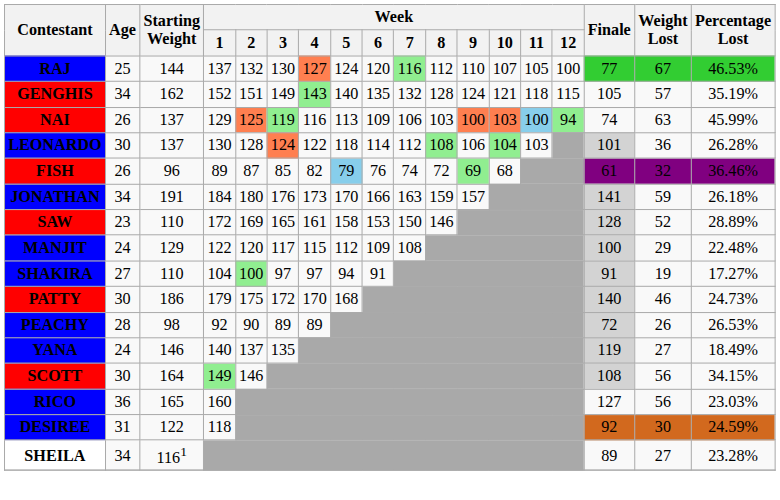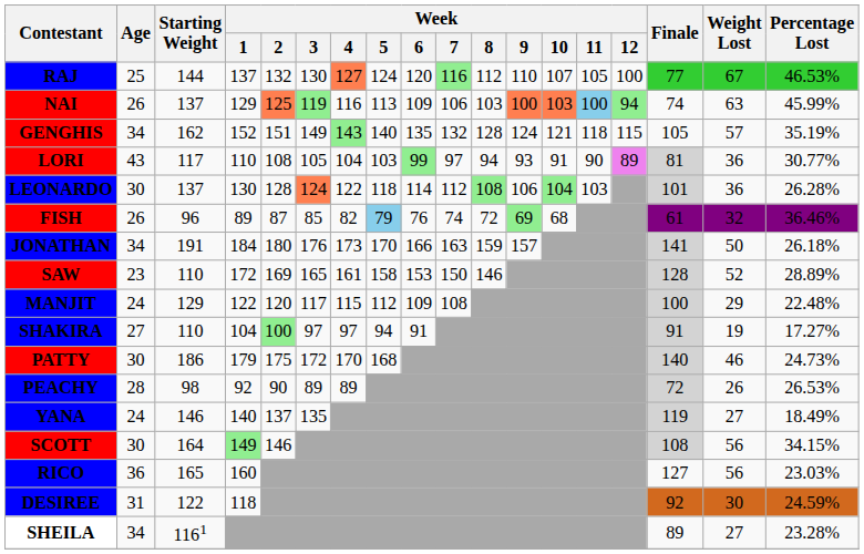 <table class="wikitable" style="text-align:center" align="center">
 <tr>
 <th rowspan=2>Contestant</th>
 <th rowspan=2>Age</th>
 <th rowspan=2>Starting<br>Weight</th>
 <th colspan=12>Week</th>
 <th rowspan=2>Finale</th>
 <th rowspan=2>Weight<br>Lost</th>
 <th rowspan=2>Percentage<br> Lost</th>
 </tr>
 <tr>
 <th>1</th>
 <th>2</th>
 <th>3</th>
 <th>4</th>
 <th>5</th>
 <th>6</th>
 <th>7</th>
 <th>8</th>
 <th>9</th>
 <th>10</th>
 <th>11</th>
 <th>12</th>
 </tr>
 <tr>
 <td bgcolor="blue"><span><strong>RAJ</strong></span></td>
 <td>25</td>
 <td>144</td>
 <td>137</td>
 <td>132</td>
 <td>130</td>
 <td bgcolor="coral">127</td>
 <td>124</td>
 <td>120</td>
 <td bgcolor="lightgreen">116</td>
 <td>112</td>
 <td>110</td>
 <td>107</td>
 <td>105</td>
 <td>100</td>
 <td bgcolor="limegreen">77</td>
 <td bgcolor="limegreen">67</td>
 <td bgcolor="limegreen">46.53%</td>
 </tr>
 <tr>
+<td bgcolor="red"><span><strong>NAI</strong></span></td>
+<td>26</td>
+<td>137</td>
+<td>129</td>
+<td bgcolor="coral">125</td>
+<td bgcolor="lightgreen">119</td>
+<td>116</td>
+<td>113</td>
+<td>109</td>
+<td>106</td>
+<td>103</td>
+<td bgcolor="coral">100</td>
+<td bgcolor="coral">103</td>
+<td bgcolor="skyblue">100</td>
+<td bgcolor="lightgreen">94</td>
+<td>74</td>
+<td>63</td>
+<td>45.99%</td>
+</tr>
+<tr>
 <td bgcolor="red"><span><strong>GENGHIS</strong></span></td>
 <td>34</td>
 <td>162</td>
 <td>152</td>
 <td>151</td>
 <td>149</td>
 <td bgcolor="lightgreen">143</td>
 <td>140</td>
 <td>135</td>
 <td>132</td>
 <td>128</td>
 <td>124</td>
 <td>121</td>
 <td>118</td>
 <td>115</td>
 <td>105</td>
 <td>57</td>
 <td>35.19%</td>
 </tr>
 <tr>
-<td bgcolor="red"><span><strong>NAI</strong></span></td>
-<td>26</td>
-<td>137</td>
-<td>129</td>
-<td bgcolor="coral">125</td>
-<td bgcolor="lightgreen">119</td>
-<td>116</td>
-<td>113</td>
-<td>109</td>
-<td>106</td>
+<td bgcolor="red"><span><strong>LORI</strong></span></td>
+<td>43</td>
+<td>117</td>
+<td>110</td>
+<td>108</td>
+<td>105</td>
+<td>104</td>
 <td>103</td>
-<td bgcolor="coral">100</td>
-<td bgcolor="coral">103</td>
-<td bgcolor="skyblue">100</td>
-<td bgcolor="lightgreen">94</td>
-<td>74</td>
-<td>63</td>
-<td>45.99%</td>
+<td bgcolor="lightgreen">99</td>
+<td>97</td>
+<td>94</td>
+<td>93</td>
+<td>91</td>
+<td>90</td>
+<td bgcolor="violet">89</td>
+<td bgcolor="lightgray">81</td>
+<td>36</td>
+<td>30.77%</td>
 </tr>
 <tr>
 <td bgcolor="blue"><span><strong>LEONARDO</strong></span></td>
 <td>30</td>
 <td>137</td>
 <td>130</td>
 <td>128</td>
 <td bgcolor="coral">124</td>
 <td>122</td>
 <td>118</td>
 <td>114</td>
 <td>112</td>
 <td bgcolor="lightgreen">108</td>
 <td>106</td>
 <td bgcolor="lightgreen">104</td>
 <td>103</td>
 <td colspan=1 bgcolor="darkgray"></td>
 <td bgcolor="lightgray">101</td>
 <td>36</td>
 <td>26.28%</td>
 </tr>
 <tr>
 <td bgcolor="red"><span><strong>FISH</strong></span></td>
 <td>26</td>
 <td>96</td>
 <td>89</td>
 <td>87</td>
 <td>85</td>
 <td>82</td>
 <td bgcolor="skyblue">79</td>
 <td>76</td>
 <td>74</td>
 <td>72</td>
 <td bgcolor="lightgreen">69</td>
 <td>68</td>
 <td colspan=2 bgcolor="darkgray"></td>
 <td bgcolor="purple">61</td>
 <td bgcolor="purple">32</td>
 <td bgcolor="purple">36.46%</td>
 </tr>
 <tr>
 <td bgcolor="blue"><span><strong>JONATHAN</strong></span></td>
 <td>34</td>
 <td>191</td>
 <td>184</td>
 <td>180</td>
 <td>176</td>
 <td>173</td>
 <td>170</td>
 <td>166</td>
 <td>163</td>
 <td>159</td>
 <td>157</td>
 <td colspan=3 bgcolor="darkgray"></td>
 <td bgcolor="lightgray">141</td>
-<td>59</td>
+<td>50</td>
 <td>26.18%</td>
 </tr>
 <tr>
 <td bgcolor="red"><span><strong>SAW</strong></span></td>
 <td>23</td>
 <td>110</td>
 <td>172</td>
 <td>169</td>
 <td>165</td>
 <td>161</td>
 <td>158</td>
 <td>153</td>
 <td>150</td>
 <td>146</td>
 <td colspan=4 bgcolor="darkgray"></td>
 <td bgcolor="lightgray">128</td>
 <td>52</td>
 <td>28.89%</td>
 </tr>
 <tr>
 <td bgcolor="blue"><span><strong>MANJIT</strong></span></td>
 <td>24</td>
 <td>129</td>
 <td>122</td>
 <td>120</td>
 <td>117</td>
 <td>115</td>
 <td>112</td>
 <td>109</td>
 <td>108</td>
 <td colspan=5 bgcolor="darkgray"></td>
 <td bgcolor="lightgray">100</td>
 <td>29</td>
 <td>22.48%</td>
 </tr>
 <tr>
 <td bgcolor="blue"><span><strong>SHAKIRA</strong></span></td>
 <td>27</td>
 <td>110</td>
 <td>104</td>
 <td bgcolor="lightgreen">100</td>
 <td>97</td>
 <td>97</td>
 <td>94</td>
 <td>91</td>
 <td colspan=6 bgcolor="darkgray"></td>
 <td bgcolor="lightgray">91</td>
 <td>19</td>
 <td>17.27%</td>
 </tr>
 <tr>
 <td bgcolor="red"><span><strong>PATTY</strong></span></td>
 <td>30</td>
 <td>186</td>
 <td>179</td>
 <td>175</td>
 <td>172</td>
 <td>170</td>
 <td>168</td>
 <td colspan=7 bgcolor="darkgray"></td>
 <td bgcolor="lightgray">140</td>
 <td>46</td>
 <td>24.73%</td>
 </tr>
 <tr>
 <td bgcolor="blue"><span><strong>PEACHY</strong></span></td>
 <td>28</td>
 <td>98</td>
 <td>92</td>
 <td>90</td>
 <td>89</td>
 <td>89</td>
 <td colspan=8 bgcolor="darkgray"></td>
 <td bgcolor="lightgray">72</td>
 <td>26</td>
 <td>26.53%</td>
 </tr>
 <tr>
 <td bgcolor="blue"><span><strong>YANA</strong></span></td>
 <td>24</td>
 <td>146</td>
 <td>140</td>
 <td>137</td>
 <td>135</td>
 <td colspan=9 bgcolor="darkgray"></td>
 <td bgcolor="lightgray">119</td>
 <td>27</td>
 <td>18.49%</td>
 </tr>
 <tr>
 <td bgcolor="red"><span><strong>SCOTT</strong></span></td>
 <td>30</td>
 <td>164</td>
 <td bgcolor="lightgreen">149</td>
 <td>146</td>
 <td colspan=10 bgcolor="darkgray"></td>
 <td bgcolor="lightgray">108</td>
 <td>56</td>
 <td>34.15%</td>
 </tr>
 <tr>
 <td bgcolor="blue"><span><strong>RICO</strong></span></td>
 <td>36</td>
 <td>165</td>
 <td>160</td>
 <td colspan=11 bgcolor="darkgray"></td>
 <td>127</td>
 <td>56</td>
 <td>23.03%</td>
 </tr>
 <tr>
 <td bgcolor="blue"><span><strong>DESIREE</strong></span></td>
 <td>31</td>
 <td>122</td>
 <td>118</td>
 <td colspan=11 bgcolor="darkgray"></td>
 <td bgcolor="chocolate">92</td>
 <td bgcolor="chocolate">30</td>
 <td bgcolor="chocolate">24.59%</td>
 </tr>
 <tr>
 <td bgcolor="White"><span><strong>SHEILA</strong></span></td>
 <td>34</td>
 <td>116<sup>1</sup></td>
 <td colspan=12 bgcolor="darkgray"></td>
 <td>89</td>
 <td>27</td>
 <td>23.28%</td>
 </tr>
 <tr>
 </tr>
 </table>
